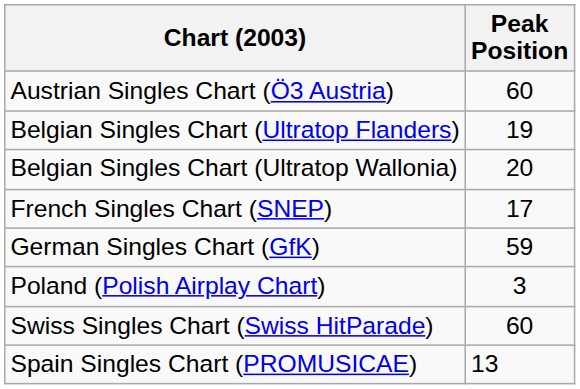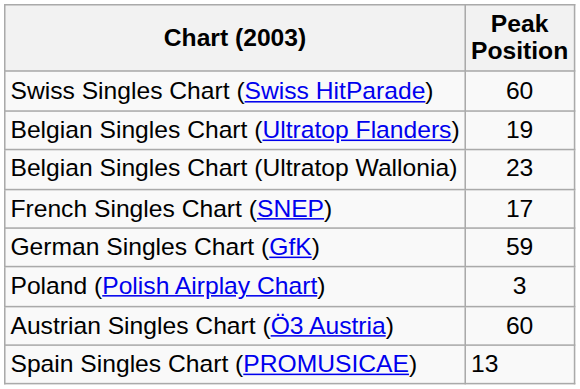 <table class="wikitable sortable">
 <tr>
 <th>Chart (2003)</th>
 <th>Peak<br>Position</th>
 </tr>
 <tr>
-<td>Austrian Singles Chart (<a href='#'>Ö3 Austria</a>)</td>
+<td>Swiss Singles Chart (<a href='#'>Swiss HitParade</a>)</td>
 <td align="center">60</td>
 </tr>
 <tr>
 <td>Belgian Singles Chart (<a href='#'>Ultratop Flanders</a>)</td>
 <td align="center">19</td>
 </tr>
 <tr>
 <td>Belgian Singles Chart (Ultratop Wallonia)</td>
-<td align="center">20</td>
+<td align="center">23</td>
 </tr>
 <tr>
 <td>French Singles Chart (<a href='#'>SNEP</a>)</td>
 <td align="center">17</td>
 </tr>
 <tr>
 <td>German Singles Chart (<a href='#'>GfK</a>)</td>
 <td align="center">59</td>
 </tr>
 <tr>
 <td>Poland (<a href='#'>Polish Airplay Chart</a>)</td>
 <td align="center">3</td>
 </tr>
 <tr>
-<td>Swiss Singles Chart (<a href='#'>Swiss HitParade</a>)</td>
+<td>Austrian Singles Chart (<a href='#'>Ö3 Austria</a>)</td>
 <td align="center">60</td>
 </tr>
 <tr>
 <td>Spain Singles Chart (<a href='#'>PROMUSICAE</a>)</td>
 <td>13</td>
 </tr>
 </table>
